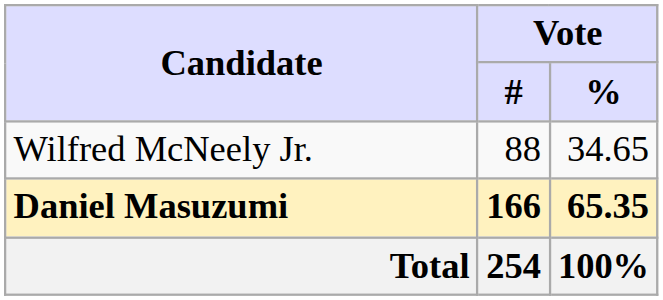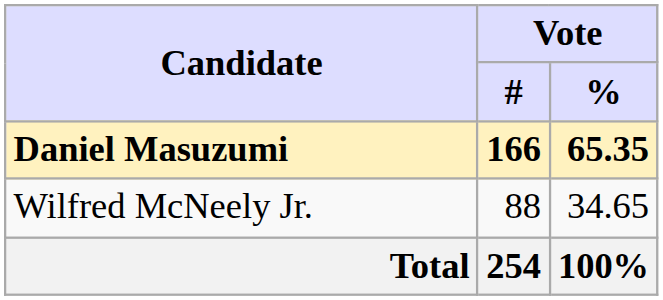 <table class="wikitable">
 <tr>
 <th rowspan="2" width="200px" style="background:#ddf;">Candidate</th>
 <th colspan="2" width="50px" style="background:#ddf;">Vote</th>
 </tr>
 <tr>
 <th style="background:#ddf;">#</th>
 <th style="background:#ddf;">%</th>
 </tr>
 <tr>
+<td style="background:#fff2bf;"><strong>Daniel Masuzumi</strong></td>
+<td style="text-align:right;background:#fff2bf;"><strong>166</strong></td>
+<td style="text-align:right;background:#fff2bf;"><strong>65.35</strong></td>
+</tr>
+<tr>
 <td>Wilfred McNeely Jr.</td>
 <td style="text-align:right;">88</td>
 <td style="text-align:right;">34.65</td>
-</tr>
-<tr>
-<td style="background:#fff2bf;"><strong>Daniel Masuzumi</strong></td>
-<td style="text-align:right;background:#fff2bf;"><strong>166</strong></td>
-<td style="text-align:right;background:#fff2bf;"><strong>65.35</strong></td>
 </tr>
 <tr>
 <td style="text-align:right;background-color:#f2f2f2;"><strong>Total</strong></td>
 <td style="text-align:right;background-color:#f2f2f2;"><strong>254</strong></td>
 <td style="text-align:right;background-color:#f2f2f2;"><strong>100%</strong></td>
 </tr>
 </table>
